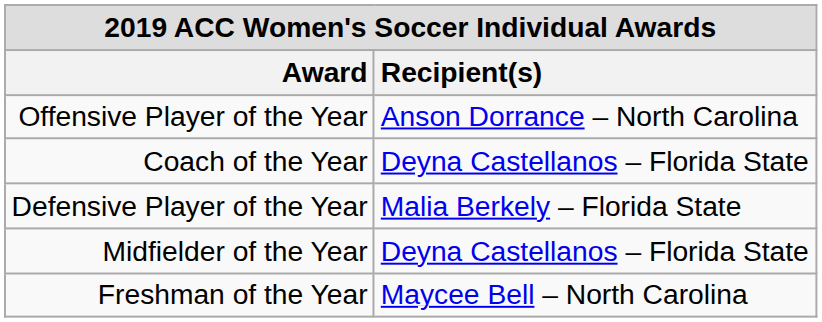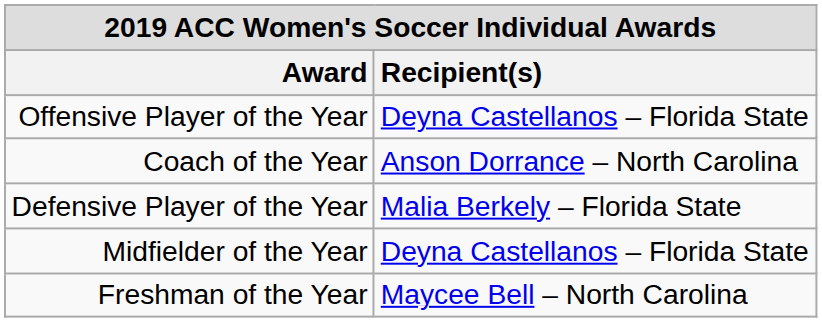 <table class="wikitable" style="white-space:nowrap; font-size:90%;">
 <tr>
 <td colspan="7" style="text-align:center; background:#ddd;"><strong>2019 ACC Women's Soccer Individual Awards</strong></td>
 </tr>
 <tr>
 <th style="text-align:right;">Award</th>
 <th style="text-align:left;">Recipient(s)</th>
 </tr>
 <tr>
 <td style="text-align:right;">Offensive Player of the Year</td>
-<td style="text-align:left;"><a href='#'>Anson Dorrance</a> – North Carolina</td>
+<td style="text-align:left;"><a href='#'>Deyna Castellanos</a> – Florida State</td>
 </tr>
 <tr>
 <td style="text-align:right;">Coach of the Year</td>
-<td style="text-align:left;"><a href='#'>Deyna Castellanos</a> – Florida State</td>
+<td style="text-align:left;"><a href='#'>Anson Dorrance</a> – North Carolina</td>
 </tr>
 <tr>
 <td style="text-align:right;">Defensive Player of the Year</td>
 <td style="text-align:left;"><a href='#'>Malia Berkely</a> – Florida State</td>
 </tr>
 <tr>
 <td style="text-align:right;">Midfielder of the Year</td>
 <td style="text-align:left;"><a href='#'>Deyna Castellanos</a> – Florida State</td>
 </tr>
 <tr>
 <td style="text-align:right;">Freshman of the Year</td>
 <td style="text-align:left;"><a href='#'>Maycee Bell</a> – North Carolina</td>
 </tr>
 </table>
